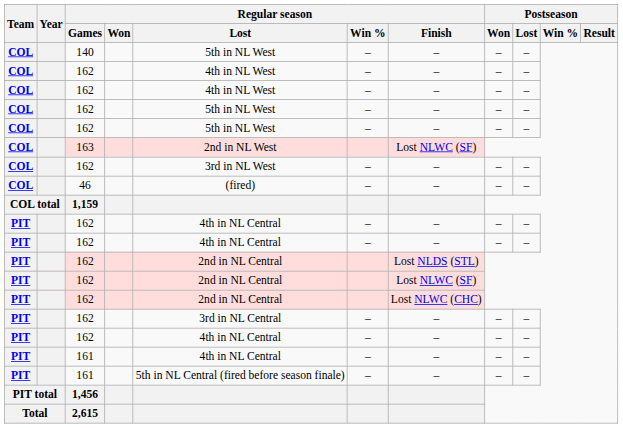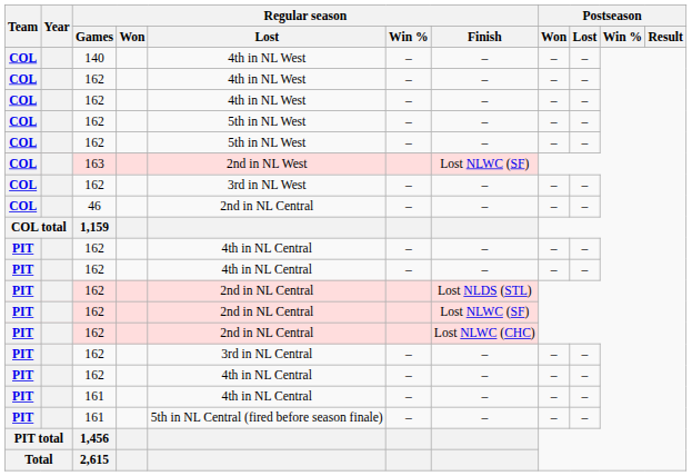 <table class="wikitable" style="font-size: 95%; text-align:center;">
 <tr>
 <th rowspan="2">Team</th>
 <th rowspan="2">Year</th>
 <th colspan="5">Regular season</th>
 <th colspan="4">Postseason</th>
 </tr>
 <tr>
 <th>Games</th>
 <th>Won</th>
 <th>Lost</th>
 <th>Win %</th>
 <th>Finish</th>
 <th>Won</th>
 <th>Lost</th>
 <th>Win %</th>
 <th>Result</th>
 </tr>
 <tr>
 <th><a href='#'>COL</a></th>
 <th></th>
 <td>140</td>
 <td></td>
-<td>5th in NL West</td>
+<td>4th in NL West</td>
 <td>–</td>
 <td>–</td>
 <td>–</td>
 <td>–</td>
 </tr>
 <tr>
 <th><a href='#'>COL</a></th>
 <th></th>
 <td>162</td>
 <td></td>
 <td>4th in NL West</td>
 <td>–</td>
 <td>–</td>
 <td>–</td>
 <td>–</td>
 </tr>
 <tr>
 <th><a href='#'>COL</a></th>
 <th></th>
 <td>162</td>
 <td></td>
 <td>4th in NL West</td>
 <td>–</td>
 <td>–</td>
 <td>–</td>
 <td>–</td>
 </tr>
 <tr>
 <th><a href='#'>COL</a></th>
 <th></th>
 <td>162</td>
 <td></td>
 <td>5th in NL West</td>
 <td>–</td>
 <td>–</td>
 <td>–</td>
 <td>–</td>
 </tr>
 <tr>
 <th><a href='#'>COL</a></th>
 <th></th>
 <td>162</td>
 <td></td>
 <td>5th in NL West</td>
 <td>–</td>
 <td>–</td>
 <td>–</td>
 <td>–</td>
 </tr>
 <tr style="background:#fdd;" !>
 <th><a href='#'>COL</a></th>
 <th></th>
 <td>163</td>
 <td></td>
 <td>2nd in NL West</td>
 <td></td>
 <td>Lost <a href='#'>NLWC</a> (<a href='#'>SF</a>)</td>
 </tr>
 <tr>
 <th><a href='#'>COL</a></th>
 <th></th>
 <td>162</td>
 <td></td>
 <td>3rd in NL West</td>
 <td>–</td>
 <td>–</td>
 <td>–</td>
 <td>–</td>
 </tr>
 <tr>
 <th><a href='#'>COL</a></th>
 <th></th>
 <td>46</td>
 <td></td>
-<td>(fired)</td>
+<td>2nd in NL Central</td>
 <td>–</td>
 <td>–</td>
 <td>–</td>
 <td>–</td>
 </tr>
 <tr>
 <th colspan="2">COL total</th>
 <th>1,159</th>
 <th></th>
 <th></th>
 <th></th>
 <th></th>
 </tr>
 <tr>
 <th><a href='#'>PIT</a></th>
 <th></th>
 <td>162</td>
 <td></td>
 <td>4th in NL Central</td>
 <td>–</td>
 <td>–</td>
 <td>–</td>
 <td>–</td>
 </tr>
 <tr>
 <th><a href='#'>PIT</a></th>
 <th></th>
 <td>162</td>
 <td></td>
 <td>4th in NL Central</td>
 <td>–</td>
 <td>–</td>
 <td>–</td>
 <td>–</td>
 </tr>
 <tr style="background:#fdd;" !>
 <th><a href='#'>PIT</a></th>
 <th></th>
 <td>162</td>
 <td></td>
 <td>2nd in NL Central</td>
 <td></td>
 <td>Lost <a href='#'>NLDS</a> (<a href='#'>STL</a>)</td>
 </tr>
 <tr style="background:#fdd;" !>
 <th><a href='#'>PIT</a></th>
 <th></th>
 <td>162</td>
 <td></td>
 <td>2nd in NL Central</td>
 <td></td>
 <td>Lost <a href='#'>NLWC</a> (<a href='#'>SF</a>)</td>
 </tr>
 <tr style="background:#fdd;" !>
 <th><a href='#'>PIT</a></th>
 <th></th>
 <td>162</td>
 <td></td>
 <td>2nd in NL Central</td>
 <td></td>
 <td>Lost <a href='#'>NLWC</a> (<a href='#'>CHC</a>)</td>
 </tr>
 <tr>
 <th><a href='#'>PIT</a></th>
 <th></th>
 <td>162</td>
 <td></td>
 <td>3rd in NL Central</td>
 <td>–</td>
 <td>–</td>
 <td>–</td>
 <td>–</td>
 </tr>
 <tr>
 <th><a href='#'>PIT</a></th>
 <th></th>
 <td>162</td>
 <td></td>
 <td>4th in NL Central</td>
 <td>–</td>
 <td>–</td>
 <td>–</td>
 <td>–</td>
 </tr>
 <tr>
 <th><a href='#'>PIT</a></th>
 <th></th>
 <td>161</td>
 <td></td>
 <td>4th in NL Central</td>
 <td>–</td>
 <td>–</td>
 <td>–</td>
 <td>–</td>
 </tr>
 <tr>
 <th><a href='#'>PIT</a></th>
 <th></th>
 <td>161</td>
 <td></td>
 <td>5th in NL Central (fired before season finale)</td>
 <td>–</td>
 <td>–</td>
 <td>–</td>
 <td>–</td>
 </tr>
 <tr>
 <th colspan="2">PIT total</th>
 <th>1,456</th>
 <th></th>
 <th></th>
 <th></th>
 <th></th>
 </tr>
 <tr>
 <th colspan="2">Total</th>
 <th>2,615</th>
 <th></th>
 <th></th>
 <th></th>
 <th></th>
 </tr>
 </table>
